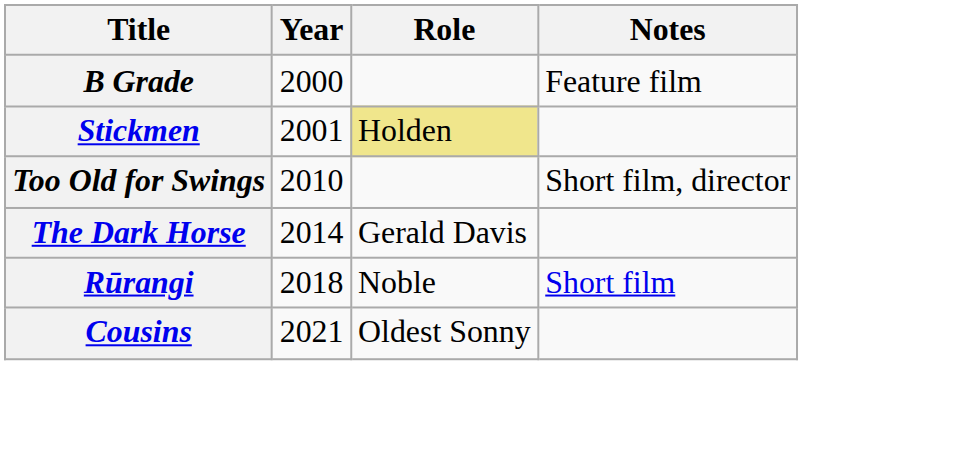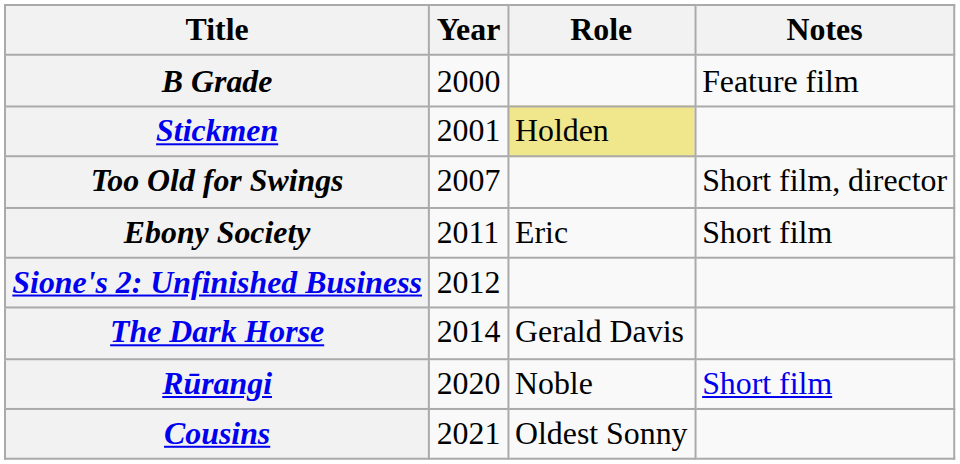 <table class="wikitable plainrowheaders sortable">
 <tr>
 <th scope="col">Title</th>
 <th scope="col">Year</th>
 <th scope="col">Role</th>
 <th scope="col" class="unsortable">Notes</th>
 </tr>
 <tr>
 <th scope="row"><em>B Grade</em></th>
 <td>2000</td>
 <td></td>
 <td>Feature film</td>
 </tr>
 <tr>
 <th scope="row"><em><a href='#'>Stickmen</a></em></th>
 <td>2001</td>
 <td style="background: khaki;">Holden</td>
 <td></td>
 </tr>
 <tr>
 <th scope="row"><em>Too Old for Swings</em></th>
-<td>2010</td>
+<td>2007</td>
 <td></td>
 <td>Short film, director</td>
+</tr>
+<tr>
+<th scope="row"><em>Ebony Society</em></th>
+<td>2011</td>
+<td>Eric</td>
+<td>Short film</td>
+</tr>
+<tr>
+<th scope="row"><em><a href='#'>Sione's 2: Unfinished Business</a></em></th>
+<td>2012</td>
+<td></td>
+<td></td>
 </tr>
 <tr>
 <th scope="row"><em><a href='#'>The Dark Horse</a></em></th>
 <td>2014</td>
 <td>Gerald Davis</td>
 <td></td>
 </tr>
 <tr>
 <th scope="row"><em><a href='#'>Rūrangi</a></em></th>
-<td>2018</td>
+<td>2020</td>
 <td>Noble</td>
 <td><a href='#'>Short film</a></td>
 </tr>
 <tr>
 <th scope="row"><em><a href='#'>Cousins</a></em></th>
 <td>2021</td>
 <td>Oldest Sonny</td>
 <td></td>
 </tr>
 </table>
